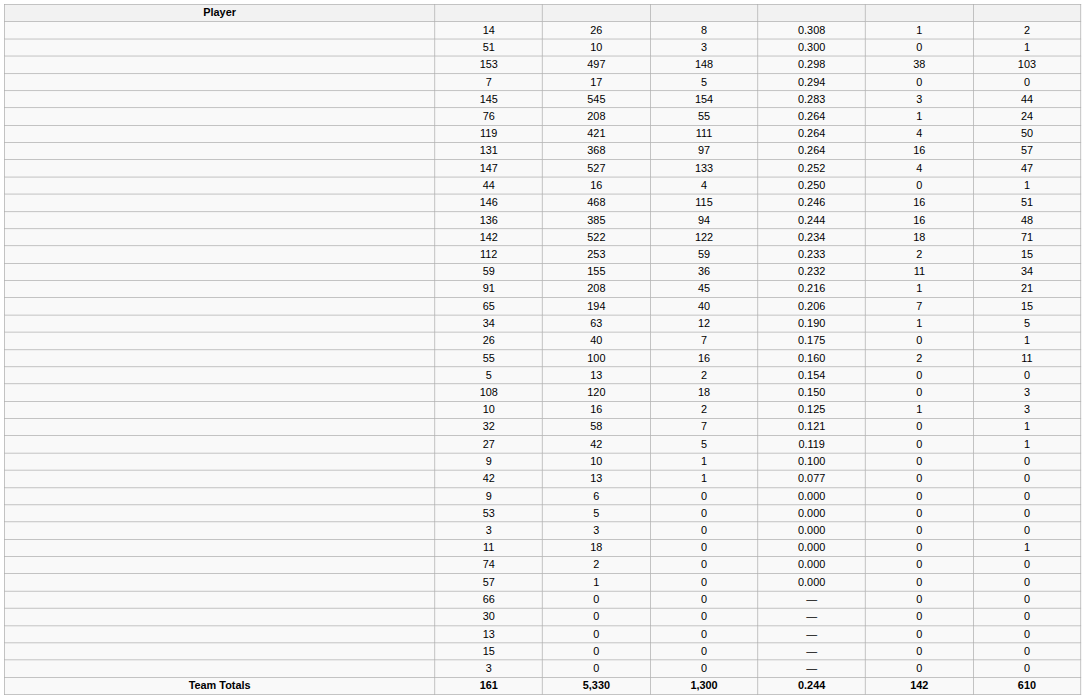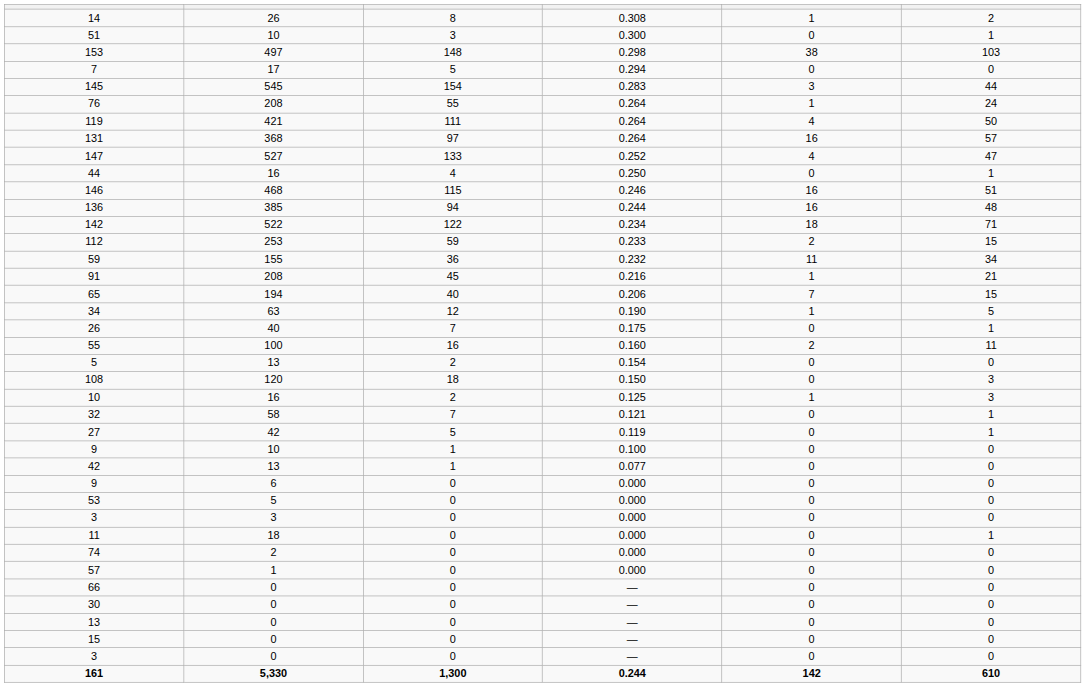 <table class="wikitable sortable" style="text-align:center;" width="100%">
 <tr>
-<th width="40%">Player</th>
 <th width="10%"></th>
 <th width="10%"></th>
 <th width="10%"></th>
 <th width="10%"></th>
 <th width="10%"></th>
 <th width="10%"></th>
 </tr>
 <tr>
-<td></td>
 <td>14</td>
 <td>26</td>
 <td>8</td>
 <td>0.308</td>
 <td>1</td>
 <td>2</td>
 </tr>
 <tr>
-<td></td>
 <td>51</td>
 <td>10</td>
 <td>3</td>
 <td>0.300</td>
 <td>0</td>
 <td>1</td>
 </tr>
 <tr>
-<td></td>
 <td>153</td>
 <td>497</td>
 <td>148</td>
 <td>0.298</td>
 <td>38</td>
 <td>103</td>
 </tr>
 <tr>
-<td></td>
 <td>7</td>
 <td>17</td>
 <td>5</td>
 <td>0.294</td>
 <td>0</td>
 <td>0</td>
 </tr>
 <tr>
-<td></td>
 <td>145</td>
 <td>545</td>
 <td>154</td>
 <td>0.283</td>
 <td>3</td>
 <td>44</td>
 </tr>
 <tr>
-<td></td>
 <td>76</td>
 <td>208</td>
 <td>55</td>
 <td>0.264</td>
 <td>1</td>
 <td>24</td>
 </tr>
 <tr>
-<td></td>
 <td>119</td>
 <td>421</td>
 <td>111</td>
 <td>0.264</td>
 <td>4</td>
 <td>50</td>
 </tr>
 <tr>
-<td></td>
 <td>131</td>
 <td>368</td>
 <td>97</td>
 <td>0.264</td>
 <td>16</td>
 <td>57</td>
 </tr>
 <tr>
-<td></td>
 <td>147</td>
 <td>527</td>
 <td>133</td>
 <td>0.252</td>
 <td>4</td>
 <td>47</td>
 </tr>
 <tr>
-<td></td>
 <td>44</td>
 <td>16</td>
 <td>4</td>
 <td>0.250</td>
 <td>0</td>
 <td>1</td>
 </tr>
 <tr>
-<td></td>
 <td>146</td>
 <td>468</td>
 <td>115</td>
 <td>0.246</td>
 <td>16</td>
 <td>51</td>
 </tr>
 <tr>
-<td></td>
 <td>136</td>
 <td>385</td>
 <td>94</td>
 <td>0.244</td>
 <td>16</td>
 <td>48</td>
 </tr>
 <tr>
-<td></td>
 <td>142</td>
 <td>522</td>
 <td>122</td>
 <td>0.234</td>
 <td>18</td>
 <td>71</td>
 </tr>
 <tr>
-<td></td>
 <td>112</td>
 <td>253</td>
 <td>59</td>
 <td>0.233</td>
 <td>2</td>
 <td>15</td>
 </tr>
 <tr>
-<td></td>
 <td>59</td>
 <td>155</td>
 <td>36</td>
 <td>0.232</td>
 <td>11</td>
 <td>34</td>
 </tr>
 <tr>
-<td></td>
 <td>91</td>
 <td>208</td>
 <td>45</td>
 <td>0.216</td>
 <td>1</td>
 <td>21</td>
 </tr>
 <tr>
-<td></td>
 <td>65</td>
 <td>194</td>
 <td>40</td>
 <td>0.206</td>
 <td>7</td>
 <td>15</td>
 </tr>
 <tr>
-<td></td>
 <td>34</td>
 <td>63</td>
 <td>12</td>
 <td>0.190</td>
 <td>1</td>
 <td>5</td>
 </tr>
 <tr>
-<td></td>
 <td>26</td>
 <td>40</td>
 <td>7</td>
 <td>0.175</td>
 <td>0</td>
 <td>1</td>
 </tr>
 <tr>
-<td></td>
 <td>55</td>
 <td>100</td>
 <td>16</td>
 <td>0.160</td>
 <td>2</td>
 <td>11</td>
 </tr>
 <tr>
-<td></td>
 <td>5</td>
 <td>13</td>
 <td>2</td>
 <td>0.154</td>
 <td>0</td>
 <td>0</td>
 </tr>
 <tr>
-<td></td>
 <td>108</td>
 <td>120</td>
 <td>18</td>
 <td>0.150</td>
 <td>0</td>
 <td>3</td>
 </tr>
 <tr>
-<td></td>
 <td>10</td>
 <td>16</td>
 <td>2</td>
 <td>0.125</td>
 <td>1</td>
 <td>3</td>
 </tr>
 <tr>
-<td></td>
 <td>32</td>
 <td>58</td>
 <td>7</td>
 <td>0.121</td>
 <td>0</td>
 <td>1</td>
 </tr>
 <tr>
-<td></td>
 <td>27</td>
 <td>42</td>
 <td>5</td>
 <td>0.119</td>
 <td>0</td>
 <td>1</td>
 </tr>
 <tr>
-<td></td>
 <td>9</td>
 <td>10</td>
 <td>1</td>
 <td>0.100</td>
 <td>0</td>
 <td>0</td>
 </tr>
 <tr>
-<td></td>
 <td>42</td>
 <td>13</td>
 <td>1</td>
 <td>0.077</td>
 <td>0</td>
 <td>0</td>
 </tr>
 <tr>
-<td></td>
 <td>9</td>
 <td>6</td>
 <td>0</td>
 <td>0.000</td>
 <td>0</td>
 <td>0</td>
 </tr>
 <tr>
-<td></td>
 <td>53</td>
 <td>5</td>
 <td>0</td>
 <td>0.000</td>
 <td>0</td>
 <td>0</td>
 </tr>
 <tr>
-<td></td>
 <td>3</td>
 <td>3</td>
 <td>0</td>
 <td>0.000</td>
 <td>0</td>
 <td>0</td>
 </tr>
 <tr>
-<td></td>
 <td>11</td>
 <td>18</td>
 <td>0</td>
 <td>0.000</td>
 <td>0</td>
 <td>1</td>
 </tr>
 <tr>
-<td></td>
 <td>74</td>
 <td>2</td>
 <td>0</td>
 <td>0.000</td>
 <td>0</td>
 <td>0</td>
 </tr>
 <tr>
-<td></td>
 <td>57</td>
 <td>1</td>
 <td>0</td>
 <td>0.000</td>
 <td>0</td>
 <td>0</td>
 </tr>
 <tr>
-<td></td>
 <td>66</td>
 <td>0</td>
 <td>0</td>
 <td>—</td>
 <td>0</td>
 <td>0</td>
 </tr>
 <tr>
-<td></td>
 <td>30</td>
 <td>0</td>
 <td>0</td>
 <td>—</td>
 <td>0</td>
 <td>0</td>
 </tr>
 <tr>
-<td></td>
 <td>13</td>
 <td>0</td>
 <td>0</td>
 <td>—</td>
 <td>0</td>
 <td>0</td>
 </tr>
 <tr>
-<td></td>
 <td>15</td>
 <td>0</td>
 <td>0</td>
 <td>—</td>
 <td>0</td>
 <td>0</td>
 </tr>
 <tr>
-<td></td>
 <td>3</td>
 <td>0</td>
 <td>0</td>
 <td>—</td>
 <td>0</td>
 <td>0</td>
 </tr>
 <tr>
-<td><strong>Team Totals</strong></td>
 <td><strong>161</strong></td>
 <td><strong>5,330</strong></td>
 <td><strong>1,300</strong></td>
 <td><strong>0.244</strong></td>
 <td><strong>142</strong></td>
 <td><strong>610</strong></td>
 </tr>
 </table>
